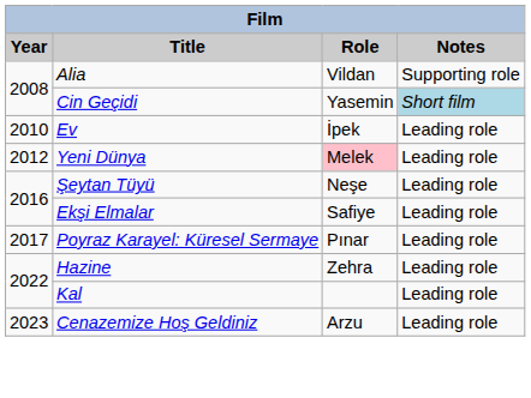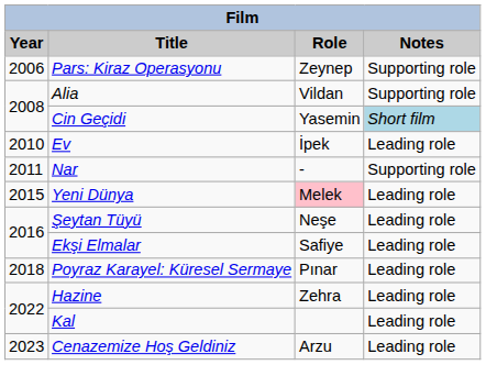 <table class="wikitable" style="font-size:90%">
 <tr>
 <th colspan="4" style="background:LightSteelBlue">Film</th>
 </tr>
 <tr>
 <th style="background:#CCCCCC">Year</th>
 <th style="background:#CCCCCC">Title</th>
 <th style="background:#CCCCCC">Role</th>
 <th style="background:#CCCCCC">Notes</th>
+</tr>
+<tr>
+<td>2006</td>
+<td><em><a href='#'>Pars: Kiraz Operasyonu</a></em></td>
+<td>Zeynep</td>
+<td>Supporting role</td>
 </tr>
 <tr>
 <td rowspan="2">2008</td>
 <td><em>Alia</em></td>
 <td>Vildan</td>
 <td>Supporting role</td>
 </tr>
 <tr>
 <td><em><a href='#'>Cin Geçidi</a></em></td>
 <td>Yasemin</td>
 <td style="background: lightblue;"><em>Short film</em></td>
 </tr>
 <tr>
 <td>2010</td>
 <td><em><a href='#'>Ev</a></em></td>
 <td>İpek</td>
 <td>Leading role</td>
 </tr>
 <tr>
-<td>2012</td>
+<td>2011</td>
+<td><a href='#'><em>Nar</em></a></td>
+<td>-</td>
+<td>Supporting role</td>
+</tr>
+<tr>
+<td>2015</td>
 <td><a href='#'><em>Yeni Dünya</em></a></td>
 <td style="background: pink;">Melek</td>
 <td>Leading role</td>
 </tr>
 <tr>
 <td rowspan="2">2016</td>
 <td><a href='#'><em>Şeytan Tüyü</em></a></td>
 <td>Neşe</td>
 <td>Leading role</td>
 </tr>
 <tr>
 <td><em><a href='#'>Ekşi Elmalar</a></em></td>
 <td>Safiye</td>
 <td>Leading role</td>
 </tr>
 <tr>
-<td>2017</td>
+<td>2018</td>
 <td><em><a href='#'>Poyraz Karayel: Küresel Sermaye</a></em></td>
 <td>Pınar</td>
 <td>Leading role</td>
 </tr>
 <tr>
 <td rowspan="2">2022</td>
 <td><em><a href='#'>Hazine</a></em></td>
 <td>Zehra</td>
 <td>Leading role</td>
 </tr>
 <tr>
 <td><em><a href='#'>Kal</a></em></td>
 <td></td>
 <td>Leading role</td>
 </tr>
 <tr>
 <td>2023</td>
 <td><em><a href='#'>Cenazemize Hoş Geldiniz</a></em></td>
 <td>Arzu</td>
 <td>Leading role</td>
 </tr>
 </table>
